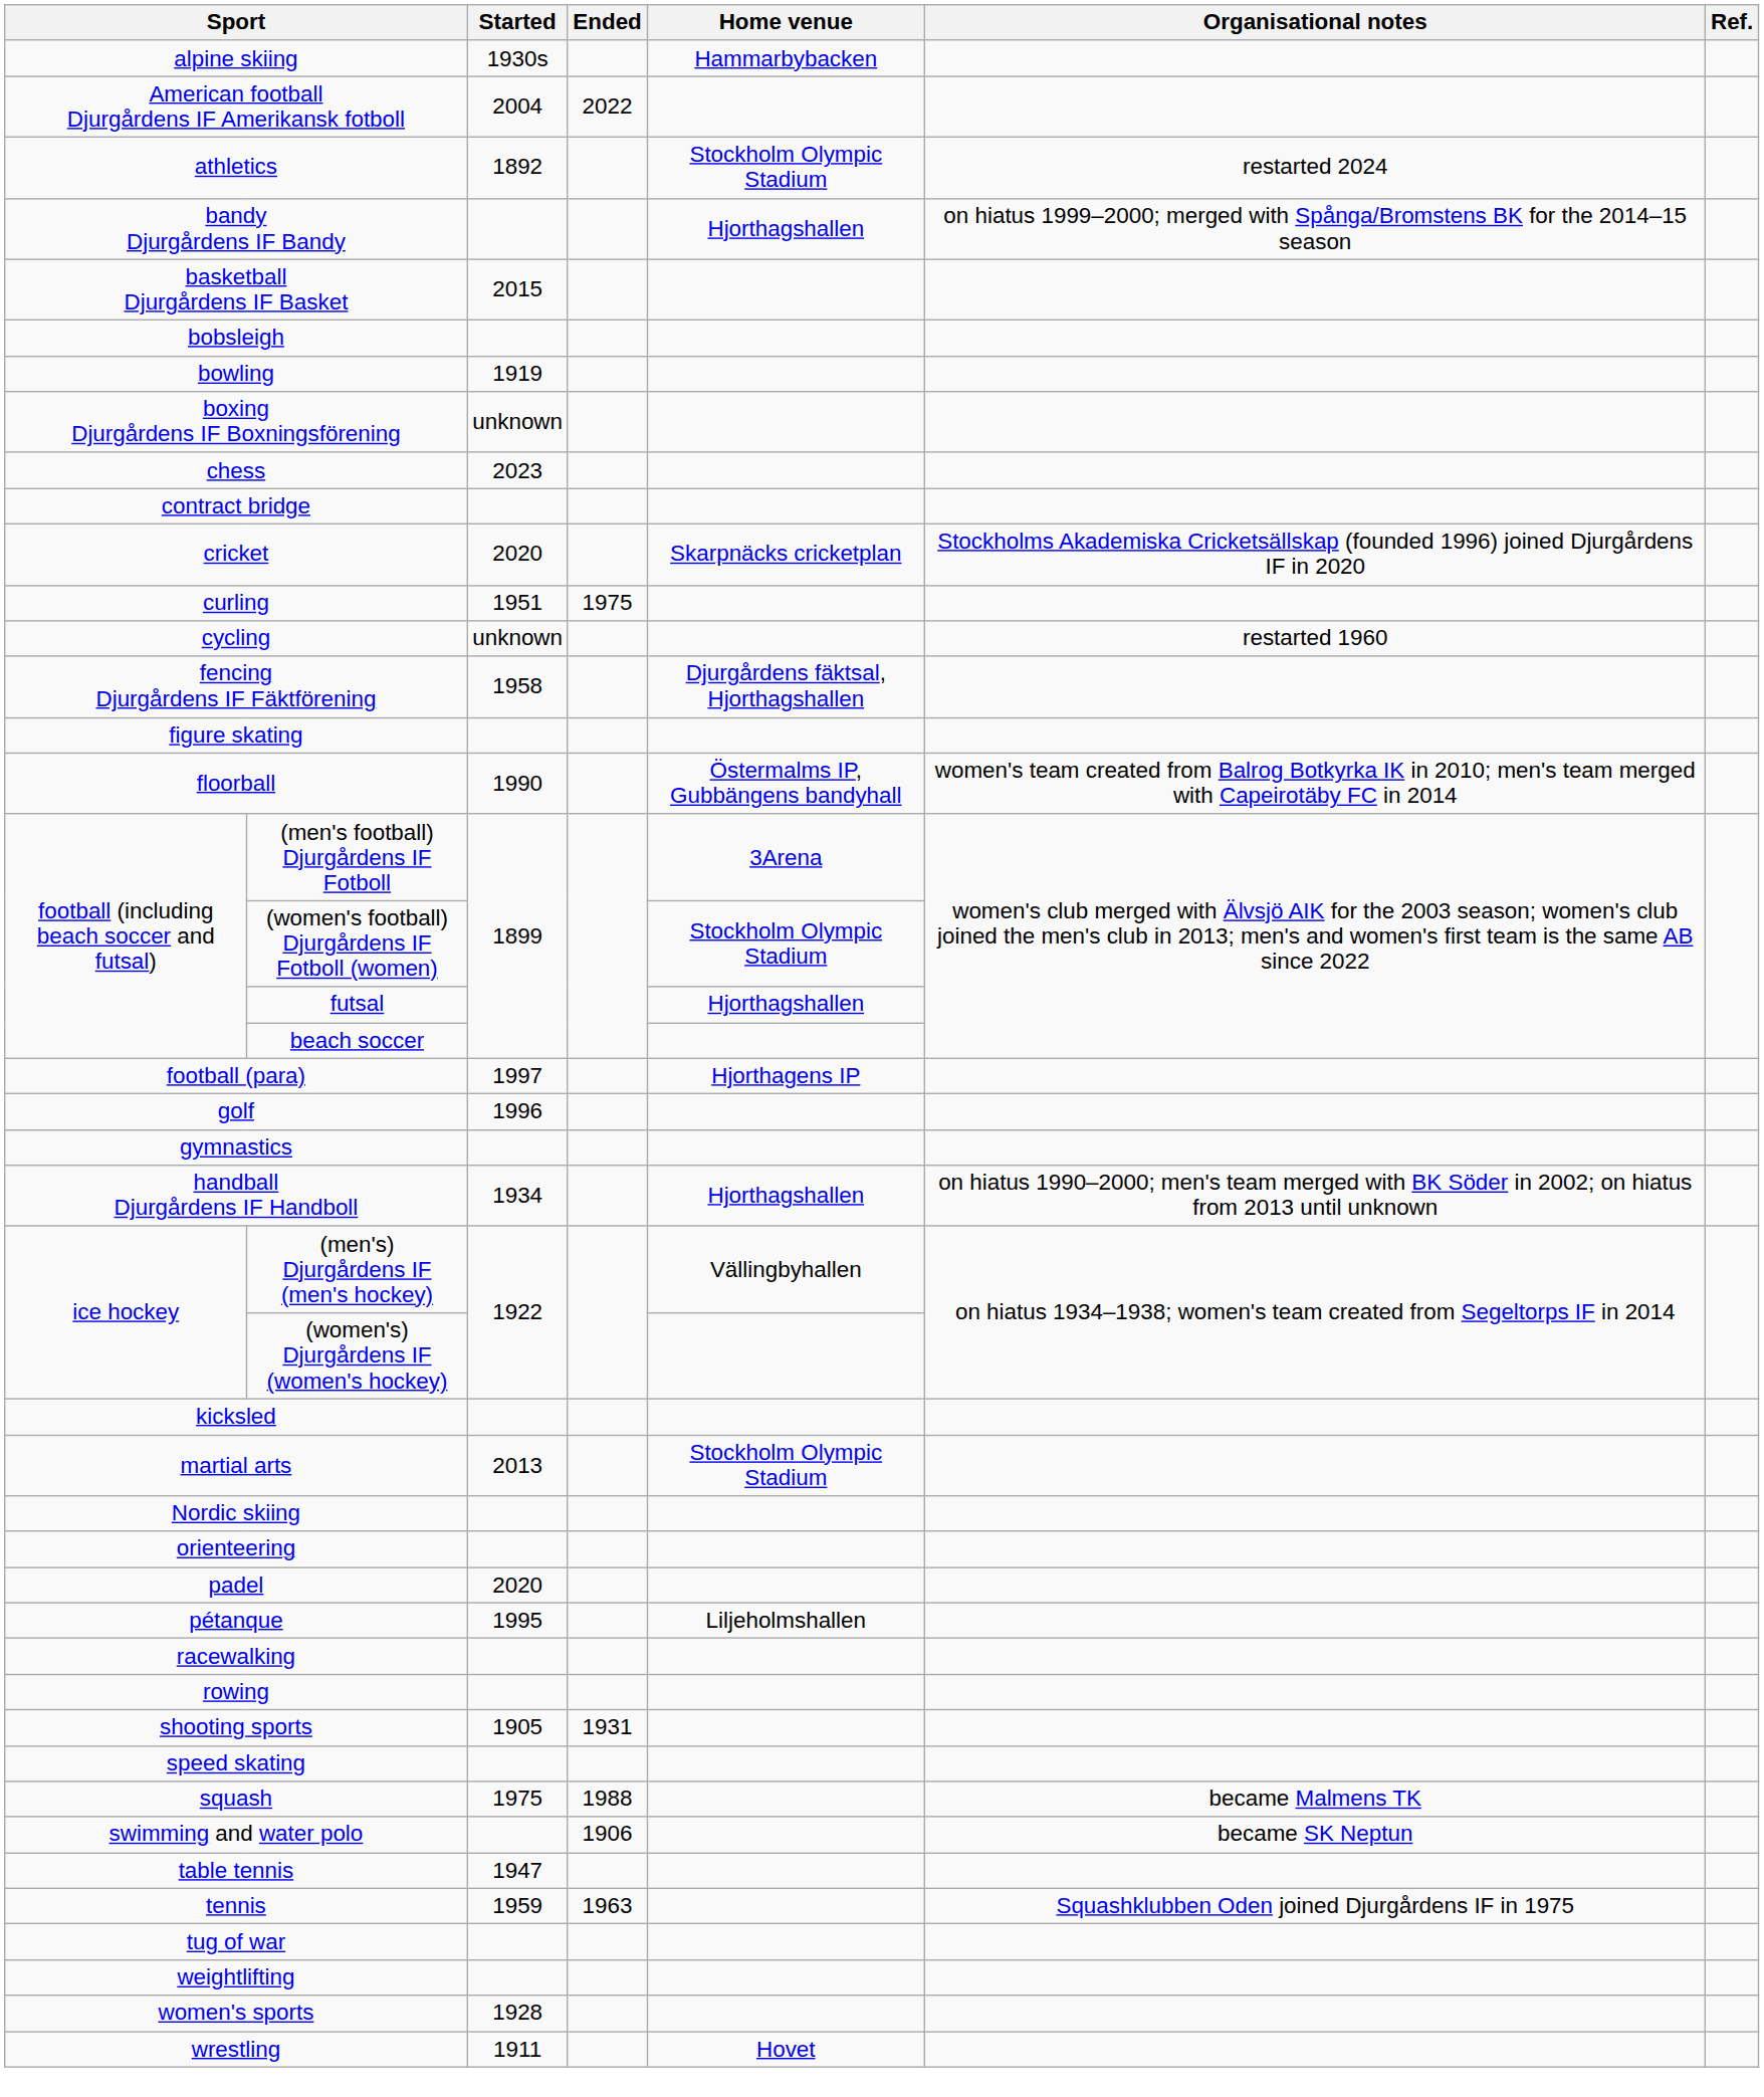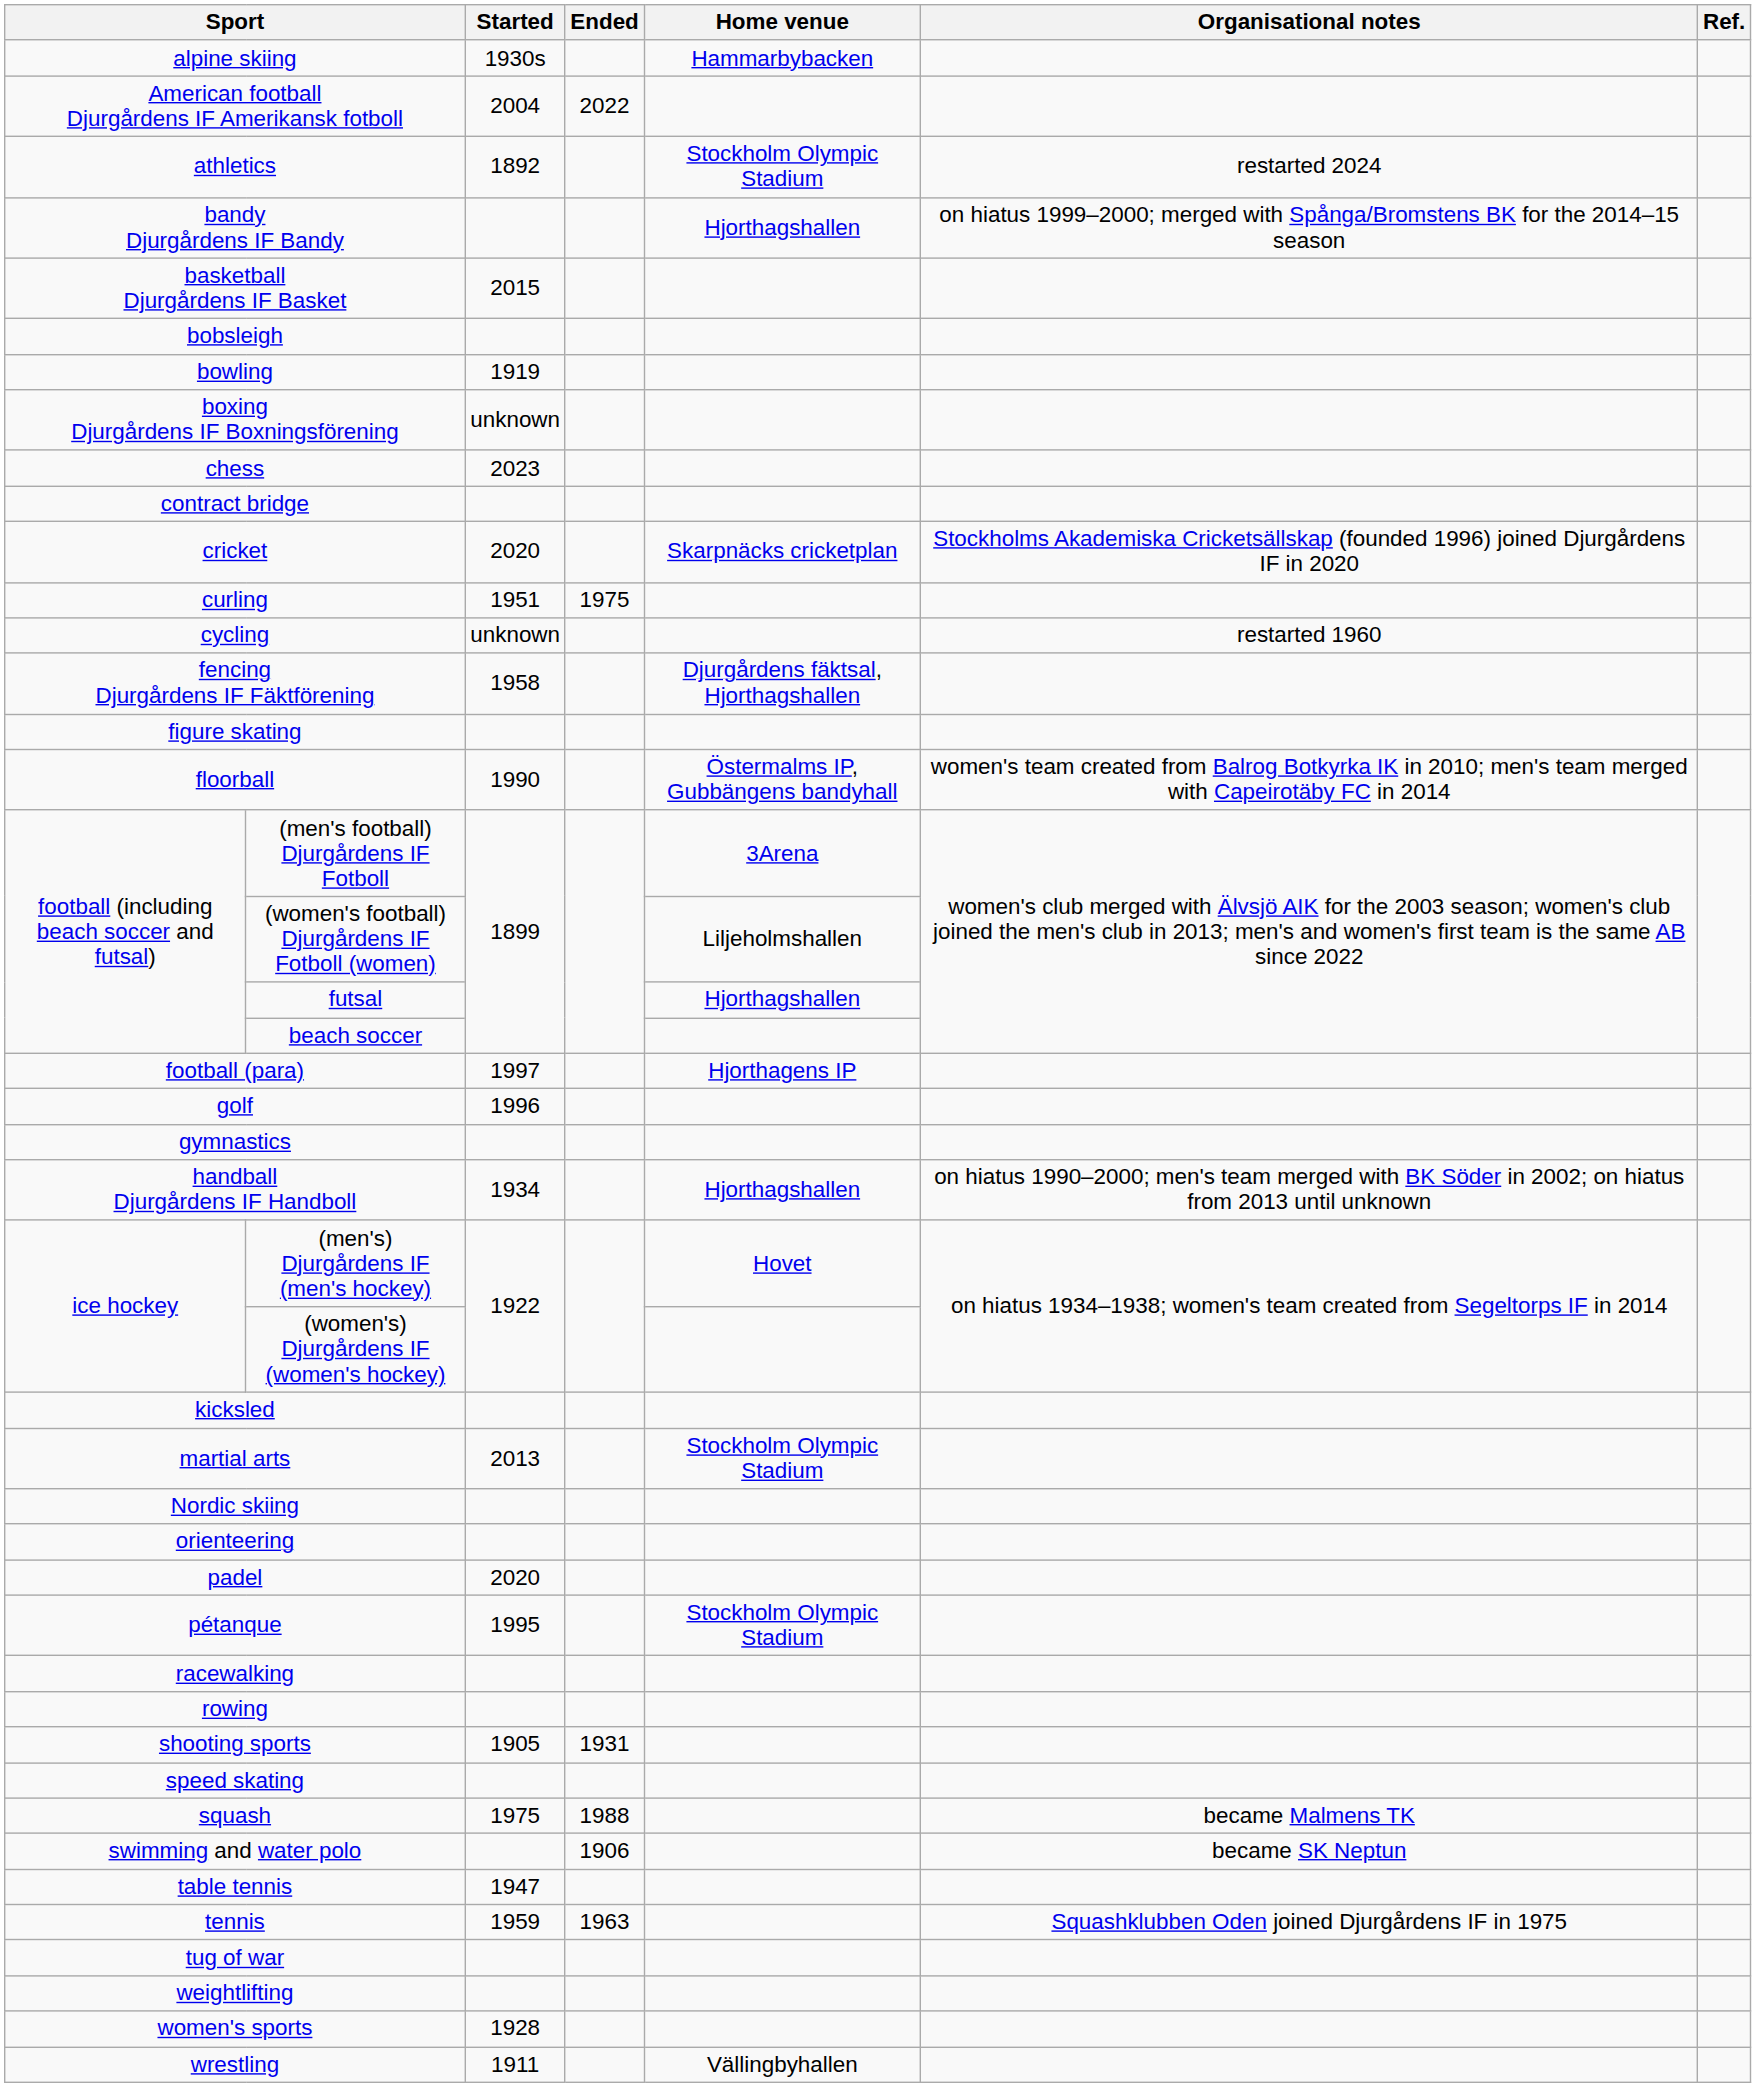 <table class="wikitable" style="text-align: center;">
 <tr>
 <th colspan=2>Sport</th>
 <th>Started</th>
 <th>Ended</th>
 <th>Home venue</th>
 <th>Organisational notes</th>
 <th>Ref.</th>
 </tr>
 <tr>
 <td colspan=2><a href='#'>alpine skiing</a></td>
 <td>1930s</td>
 <td></td>
 <td><a href='#'>Hammarbybacken</a></td>
 <td></td>
 <td></td>
 </tr>
 <tr>
 <td colspan=2><a href='#'>American football</a><br><a href='#'>Djurgårdens IF Amerikansk fotboll</a></td>
 <td>2004</td>
 <td>2022</td>
 <td></td>
 <td></td>
 <td></td>
 </tr>
 <tr>
 <td colspan=2><a href='#'>athletics</a></td>
 <td>1892</td>
 <td></td>
 <td><a href='#'>Stockholm Olympic Stadium</a></td>
 <td>restarted 2024</td>
 <td></td>
 </tr>
 <tr>
 <td colspan=2><a href='#'>bandy</a><br><a href='#'>Djurgårdens IF Bandy</a></td>
 <td></td>
 <td></td>
 <td><a href='#'>Hjorthagshallen</a></td>
 <td>on hiatus 1999–2000; merged with <a href='#'>Spånga/Bromstens BK</a> for the 2014–15 season</td>
 <td></td>
 </tr>
 <tr>
 <td colspan=2><a href='#'>basketball</a><br><a href='#'>Djurgårdens IF Basket</a></td>
 <td>2015</td>
 <td></td>
 <td></td>
 <td></td>
 <td></td>
 </tr>
 <tr>
 <td colspan=2><a href='#'>bobsleigh</a></td>
 <td></td>
 <td></td>
 <td></td>
 <td></td>
 <td></td>
 </tr>
 <tr>
 <td colspan=2><a href='#'>bowling</a></td>
 <td>1919</td>
 <td></td>
 <td></td>
 <td></td>
 <td></td>
 </tr>
 <tr>
 <td colspan=2><a href='#'>boxing</a><br><a href='#'>Djurgårdens IF Boxningsförening</a></td>
 <td>unknown</td>
 <td></td>
 <td></td>
 <td></td>
 <td></td>
 </tr>
 <tr>
 <td colspan=2><a href='#'>chess</a></td>
 <td>2023</td>
 <td></td>
 <td></td>
 <td></td>
 <td></td>
 </tr>
 <tr>
 <td colspan=2><a href='#'>contract bridge</a></td>
 <td></td>
 <td></td>
 <td></td>
 <td></td>
 <td></td>
 </tr>
 <tr>
 <td colspan=2><a href='#'>cricket</a></td>
 <td>2020</td>
 <td></td>
 <td><a href='#'>Skarpnäcks cricketplan</a></td>
 <td><a href='#'>Stockholms Akademiska Cricketsällskap</a> (founded 1996) joined Djurgårdens IF in 2020</td>
 <td></td>
 </tr>
 <tr>
 <td colspan=2><a href='#'>curling</a></td>
 <td>1951</td>
 <td>1975</td>
 <td></td>
 <td></td>
 <td></td>
 </tr>
 <tr>
 <td colspan=2><a href='#'>cycling</a></td>
 <td>unknown</td>
 <td></td>
 <td></td>
 <td>restarted 1960</td>
 <td></td>
 </tr>
 <tr>
 <td colspan=2><a href='#'>fencing</a><br><a href='#'>Djurgårdens IF Fäktförening</a></td>
 <td>1958</td>
 <td></td>
 <td><a href='#'>Djurgårdens fäktsal</a>, <a href='#'>Hjorthagshallen</a></td>
 <td></td>
 <td></td>
 </tr>
 <tr>
 <td colspan=2><a href='#'>figure skating</a></td>
 <td></td>
 <td></td>
 <td></td>
 <td></td>
 <td></td>
 </tr>
 <tr>
 <td colspan=2><a href='#'>floorball</a></td>
 <td>1990</td>
 <td></td>
 <td><a href='#'>Östermalms IP</a>, <a href='#'>Gubbängens bandyhall</a></td>
 <td>women's team created from <a href='#'>Balrog Botkyrka IK</a> in 2010; men's team merged with <a href='#'>Capeirotäby FC</a> in 2014</td>
 <td></td>
 </tr>
 <tr>
 <td rowspan=4><a href='#'>football</a> (including <a href='#'>beach soccer</a> and <a href='#'>futsal</a>)</td>
 <td>(men's football) <br><a href='#'>Djurgårdens IF Fotboll</a></td>
 <td rowspan=4>1899</td>
 <td rowspan=4></td>
 <td><a href='#'>3Arena</a></td>
 <td rowspan=4>women's club merged with <a href='#'>Älvsjö AIK</a> for the 2003 season; women's club joined the men's club in 2013; men's and women's first team is the same <a href='#'>AB</a> since 2022</td>
 <td rowspan=4></td>
 </tr>
 <tr>
 <td>(women's football) <br> <a href='#'>Djurgårdens IF Fotboll (women)</a></td>
-<td><a href='#'>Stockholm Olympic Stadium</a></td>
+<td>Liljeholmshallen</td>
 </tr>
 <tr>
 <td><a href='#'>futsal</a></td>
 <td><a href='#'>Hjorthagshallen</a></td>
 </tr>
 <tr>
 <td><a href='#'>beach soccer</a></td>
 <td></td>
 </tr>
 <tr>
 <td colspan=2><a href='#'>football (para)</a></td>
 <td>1997</td>
 <td></td>
 <td><a href='#'>Hjorthagens IP</a></td>
 <td></td>
 <td></td>
 </tr>
 <tr>
 <td colspan=2><a href='#'>golf</a></td>
 <td>1996</td>
 <td></td>
 <td></td>
 <td></td>
 <td></td>
 </tr>
 <tr>
 <td colspan=2><a href='#'>gymnastics</a></td>
 <td></td>
 <td></td>
 <td></td>
 <td></td>
 <td></td>
 </tr>
 <tr>
 <td colspan=2><a href='#'>handball</a><br><a href='#'>Djurgårdens IF Handboll</a></td>
 <td>1934</td>
 <td></td>
 <td><a href='#'>Hjorthagshallen</a></td>
 <td>on hiatus 1990–2000; men's team merged with <a href='#'>BK Söder</a> in 2002; on hiatus from 2013 until unknown</td>
 <td></td>
 </tr>
 <tr>
 <td rowspan=2><a href='#'>ice hockey</a></td>
 <td>(men's) <br><a href='#'>Djurgårdens IF (men's hockey)</a></td>
 <td rowspan=2>1922</td>
 <td rowspan=2></td>
-<td>Vällingbyhallen</td>
+<td><a href='#'>Hovet</a></td>
 <td rowspan=2>on hiatus 1934–1938; women's team created from <a href='#'>Segeltorps IF</a> in 2014</td>
 <td rowspan=2></td>
 </tr>
 <tr>
 <td>(women's) <br> <a href='#'>Djurgårdens IF (women's hockey)</a></td>
 <td></td>
 </tr>
 <tr>
 <td colspan=2><a href='#'>kicksled</a></td>
 <td></td>
 <td></td>
 <td></td>
 <td></td>
 <td></td>
 </tr>
 <tr>
 <td colspan=2><a href='#'>martial arts</a></td>
 <td>2013</td>
 <td></td>
 <td><a href='#'>Stockholm Olympic Stadium</a></td>
 <td></td>
 <td></td>
 </tr>
 <tr>
 <td colspan=2><a href='#'>Nordic skiing</a></td>
 <td></td>
 <td></td>
 <td></td>
 <td></td>
 <td></td>
 </tr>
 <tr>
 <td colspan=2><a href='#'>orienteering</a></td>
 <td></td>
 <td></td>
 <td></td>
 <td></td>
 <td></td>
 </tr>
 <tr>
 <td colspan=2><a href='#'>padel</a></td>
 <td>2020</td>
 <td></td>
 <td></td>
 <td></td>
 <td></td>
 </tr>
 <tr>
 <td colspan=2><a href='#'>pétanque</a></td>
 <td>1995</td>
 <td></td>
-<td>Liljeholmshallen</td>
+<td><a href='#'>Stockholm Olympic Stadium</a></td>
 <td></td>
 <td></td>
 </tr>
 <tr>
 <td colspan=2><a href='#'>racewalking</a></td>
 <td></td>
 <td></td>
 <td></td>
 <td></td>
 <td></td>
 </tr>
 <tr>
 <td colspan=2><a href='#'>rowing</a></td>
 <td></td>
 <td></td>
 <td></td>
 <td></td>
 <td></td>
 </tr>
 <tr>
 <td colspan=2><a href='#'>shooting sports</a></td>
 <td>1905</td>
 <td>1931</td>
 <td></td>
 <td></td>
 <td></td>
 </tr>
 <tr>
 <td colspan=2><a href='#'>speed skating</a></td>
 <td></td>
 <td></td>
 <td></td>
 <td></td>
 <td></td>
 </tr>
 <tr>
 <td colspan=2><a href='#'>squash</a></td>
 <td>1975</td>
 <td>1988</td>
 <td></td>
 <td>became <a href='#'>Malmens TK</a></td>
 <td></td>
 </tr>
 <tr>
 <td colspan=2><a href='#'>swimming</a> and <a href='#'>water polo</a></td>
 <td></td>
 <td>1906</td>
 <td></td>
 <td>became <a href='#'>SK Neptun</a></td>
 <td></td>
 </tr>
 <tr>
 <td colspan=2><a href='#'>table tennis</a></td>
 <td>1947</td>
 <td></td>
 <td></td>
 <td></td>
 <td></td>
 </tr>
 <tr>
 <td colspan=2><a href='#'>tennis</a></td>
 <td>1959</td>
 <td>1963</td>
 <td></td>
 <td><a href='#'>Squashklubben Oden</a> joined Djurgårdens IF in 1975</td>
 <td></td>
 </tr>
 <tr>
 <td colspan=2><a href='#'>tug of war</a></td>
 <td></td>
 <td></td>
 <td></td>
 <td></td>
 <td></td>
 </tr>
 <tr>
 <td colspan=2><a href='#'>weightlifting</a></td>
 <td></td>
 <td></td>
 <td></td>
 <td></td>
 <td></td>
 </tr>
 <tr>
 <td colspan=2><a href='#'>women's sports</a></td>
 <td>1928</td>
 <td></td>
 <td></td>
 <td></td>
 <td></td>
 </tr>
 <tr>
 <td colspan=2><a href='#'>wrestling</a></td>
 <td>1911</td>
 <td></td>
-<td><a href='#'>Hovet</a></td>
+<td>Vällingbyhallen</td>
 <td></td>
 <td></td>
 </tr>
 </table>
